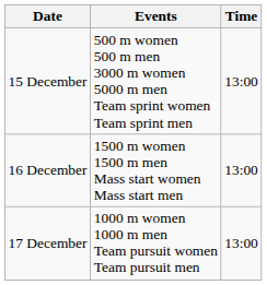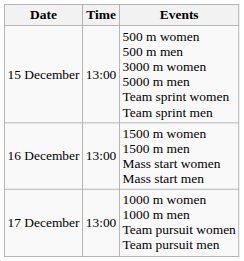 <table class="wikitable" border="1">
 <tr>
 <th>Date</th>
+<th>Time</th>
 <th>Events</th>
-<th>Time</th>
 </tr>
 <tr>
 <td>15 December</td>
+<td>13:00</td>
 <td>500 m women<br>500 m men<br>3000 m women<br>5000 m men<br>Team sprint women<br>Team sprint men</td>
-<td>13:00</td>
 </tr>
 <tr>
 <td>16 December</td>
+<td>13:00</td>
 <td>1500 m women<br>1500 m men<br>Mass start women<br>Mass start men</td>
-<td>13:00</td>
 </tr>
 <tr>
 <td>17 December</td>
+<td>13:00</td>
 <td>1000 m women<br>1000 m men<br>Team pursuit women<br>Team pursuit men</td>
-<td>13:00</td>
 </tr>
 </table>
